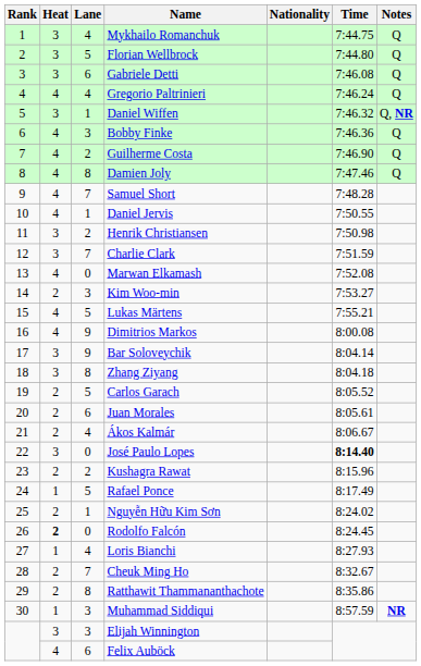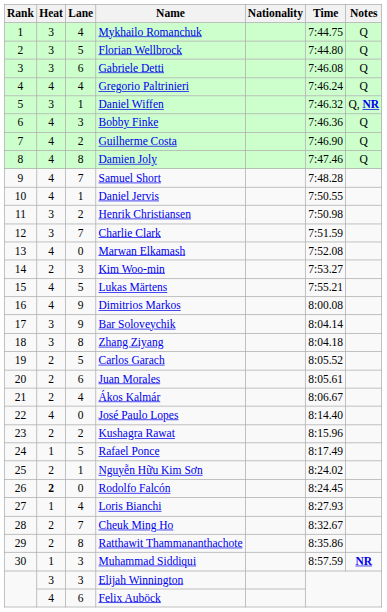 <table class="wikitable sortable" style="text-align:center">
 <tr>
 <th>Rank</th>
 <th>Heat</th>
 <th>Lane</th>
 <th>Name</th>
 <th>Nationality</th>
 <th>Time</th>
 <th>Notes</th>
 </tr>
 <tr bgcolor=ccffcc>
 <td>1</td>
 <td>3</td>
 <td>4</td>
 <td align=left><a href='#'>Mykhailo Romanchuk</a></td>
 <td align=left></td>
 <td>7:44.75</td>
 <td>Q</td>
 </tr>
 <tr bgcolor=ccffcc>
 <td>2</td>
 <td>3</td>
 <td>5</td>
 <td align=left><a href='#'>Florian Wellbrock</a></td>
 <td align=left></td>
 <td>7:44.80</td>
 <td>Q</td>
 </tr>
 <tr bgcolor=ccffcc>
 <td>3</td>
 <td>3</td>
 <td>6</td>
 <td align=left><a href='#'>Gabriele Detti</a></td>
 <td align=left></td>
 <td>7:46.08</td>
 <td>Q</td>
 </tr>
 <tr bgcolor=ccffcc>
 <td>4</td>
 <td>4</td>
 <td>4</td>
 <td align=left><a href='#'>Gregorio Paltrinieri</a></td>
 <td align=left></td>
 <td>7:46.24</td>
 <td>Q</td>
 </tr>
 <tr bgcolor=ccffcc>
 <td>5</td>
 <td>3</td>
 <td>1</td>
 <td align=left><a href='#'>Daniel Wiffen</a></td>
 <td align=left></td>
 <td>7:46.32</td>
 <td>Q,  <strong><a href='#'>NR</a></strong></td>
 </tr>
 <tr bgcolor=ccffcc>
 <td>6</td>
 <td>4</td>
 <td>3</td>
 <td align=left><a href='#'>Bobby Finke</a></td>
 <td align=left></td>
 <td>7:46.36</td>
 <td>Q</td>
 </tr>
 <tr bgcolor=ccffcc>
 <td>7</td>
 <td>4</td>
 <td>2</td>
 <td align=left><a href='#'>Guilherme Costa</a></td>
 <td align=left></td>
 <td>7:46.90</td>
 <td>Q</td>
 </tr>
 <tr bgcolor=ccffcc>
 <td>8</td>
 <td>4</td>
 <td>8</td>
 <td align=left><a href='#'>Damien Joly</a></td>
 <td align=left></td>
 <td>7:47.46</td>
 <td>Q</td>
 </tr>
 <tr>
 <td>9</td>
 <td>4</td>
 <td>7</td>
 <td align=left><a href='#'>Samuel Short</a></td>
 <td align=left></td>
 <td>7:48.28</td>
 <td></td>
 </tr>
 <tr>
 <td>10</td>
 <td>4</td>
 <td>1</td>
 <td align=left><a href='#'>Daniel Jervis</a></td>
 <td align=left></td>
 <td>7:50.55</td>
 <td></td>
 </tr>
 <tr>
 <td>11</td>
 <td>3</td>
 <td>2</td>
 <td align=left><a href='#'>Henrik Christiansen</a></td>
 <td align=left></td>
 <td>7:50.98</td>
 <td></td>
 </tr>
 <tr>
 <td>12</td>
 <td>3</td>
 <td>7</td>
 <td align=left><a href='#'>Charlie Clark</a></td>
 <td align=left></td>
 <td>7:51.59</td>
 <td></td>
 </tr>
 <tr>
 <td>13</td>
 <td>4</td>
 <td>0</td>
 <td align=left><a href='#'>Marwan Elkamash</a></td>
 <td align=left></td>
 <td>7:52.08</td>
 <td></td>
 </tr>
 <tr>
 <td>14</td>
 <td>2</td>
 <td>3</td>
 <td align=left><a href='#'>Kim Woo-min</a></td>
 <td align=left></td>
 <td>7:53.27</td>
 <td></td>
 </tr>
 <tr>
 <td>15</td>
 <td>4</td>
 <td>5</td>
 <td align=left><a href='#'>Lukas Märtens</a></td>
 <td align=left></td>
 <td>7:55.21</td>
 <td></td>
 </tr>
 <tr>
 <td>16</td>
 <td>4</td>
 <td>9</td>
 <td align=left><a href='#'>Dimitrios Markos</a></td>
 <td align=left></td>
 <td>8:00.08</td>
 <td></td>
 </tr>
 <tr>
 <td>17</td>
 <td>3</td>
 <td>9</td>
 <td align=left><a href='#'>Bar Soloveychik</a></td>
 <td align=left></td>
 <td>8:04.14</td>
 <td></td>
 </tr>
 <tr>
 <td>18</td>
 <td>3</td>
 <td>8</td>
 <td align=left><a href='#'>Zhang Ziyang</a></td>
 <td align=left></td>
 <td>8:04.18</td>
 <td></td>
 </tr>
 <tr>
 <td>19</td>
 <td>2</td>
 <td>5</td>
 <td align=left><a href='#'>Carlos Garach</a></td>
 <td align=left></td>
 <td>8:05.52</td>
 <td></td>
 </tr>
 <tr>
 <td>20</td>
 <td>2</td>
 <td>6</td>
 <td align=left><a href='#'>Juan Morales</a></td>
 <td align=left></td>
 <td>8:05.61</td>
 <td></td>
 </tr>
 <tr>
 <td>21</td>
 <td>2</td>
 <td>4</td>
 <td align=left><a href='#'>Ákos Kalmár</a></td>
 <td align=left></td>
 <td>8:06.67</td>
 <td></td>
 </tr>
 <tr>
 <td>22</td>
-<td>3</td>
+<td>4</td>
 <td>0</td>
 <td align=left><a href='#'>José Paulo Lopes</a></td>
 <td align=left></td>
-<td><strong>8:14.40</strong></td>
+<td>8:14.40</td>
 <td></td>
 </tr>
 <tr>
 <td>23</td>
 <td>2</td>
 <td>2</td>
 <td align=left><a href='#'>Kushagra Rawat</a></td>
 <td align=left></td>
 <td>8:15.96</td>
 <td></td>
 </tr>
 <tr>
 <td>24</td>
 <td>1</td>
 <td>5</td>
 <td align=left><a href='#'>Rafael Ponce</a></td>
 <td align=left></td>
 <td>8:17.49</td>
 <td></td>
 </tr>
 <tr>
 <td>25</td>
 <td>2</td>
 <td>1</td>
 <td align=left><a href='#'>Nguyễn Hữu Kim Sơn</a></td>
 <td align=left></td>
 <td>8:24.02</td>
 <td></td>
 </tr>
 <tr>
 <td>26</td>
 <td><strong>2</strong></td>
 <td>0</td>
 <td align=left><a href='#'>Rodolfo Falcón</a></td>
 <td align=left></td>
 <td>8:24.45</td>
 <td></td>
 </tr>
 <tr>
 <td>27</td>
 <td>1</td>
 <td>4</td>
 <td align=left><a href='#'>Loris Bianchi</a></td>
 <td align=left></td>
 <td>8:27.93</td>
 <td></td>
 </tr>
 <tr>
 <td>28</td>
 <td>2</td>
 <td>7</td>
 <td align=left><a href='#'>Cheuk Ming Ho</a></td>
 <td align=left></td>
 <td>8:32.67</td>
 <td></td>
 </tr>
 <tr>
 <td>29</td>
 <td>2</td>
 <td>8</td>
 <td align=left><a href='#'>Ratthawit Thammananthachote</a></td>
 <td align=left></td>
 <td>8:35.86</td>
 <td></td>
 </tr>
 <tr>
 <td>30</td>
 <td>1</td>
 <td>3</td>
 <td align=left><a href='#'>Muhammad Siddiqui</a></td>
 <td align=left></td>
 <td>8:57.59</td>
 <td><strong><a href='#'>NR</a></strong></td>
 </tr>
 <tr>
 <td rowspan=2></td>
 <td>3</td>
 <td>3</td>
 <td align=left><a href='#'>Elijah Winnington</a></td>
 <td align=left></td>
 <td colspan=2 rowspan=2></td>
 </tr>
 <tr>
 <td>4</td>
 <td>6</td>
 <td align=left><a href='#'>Felix Auböck</a></td>
 <td align=left></td>
 </tr>
 </table>
